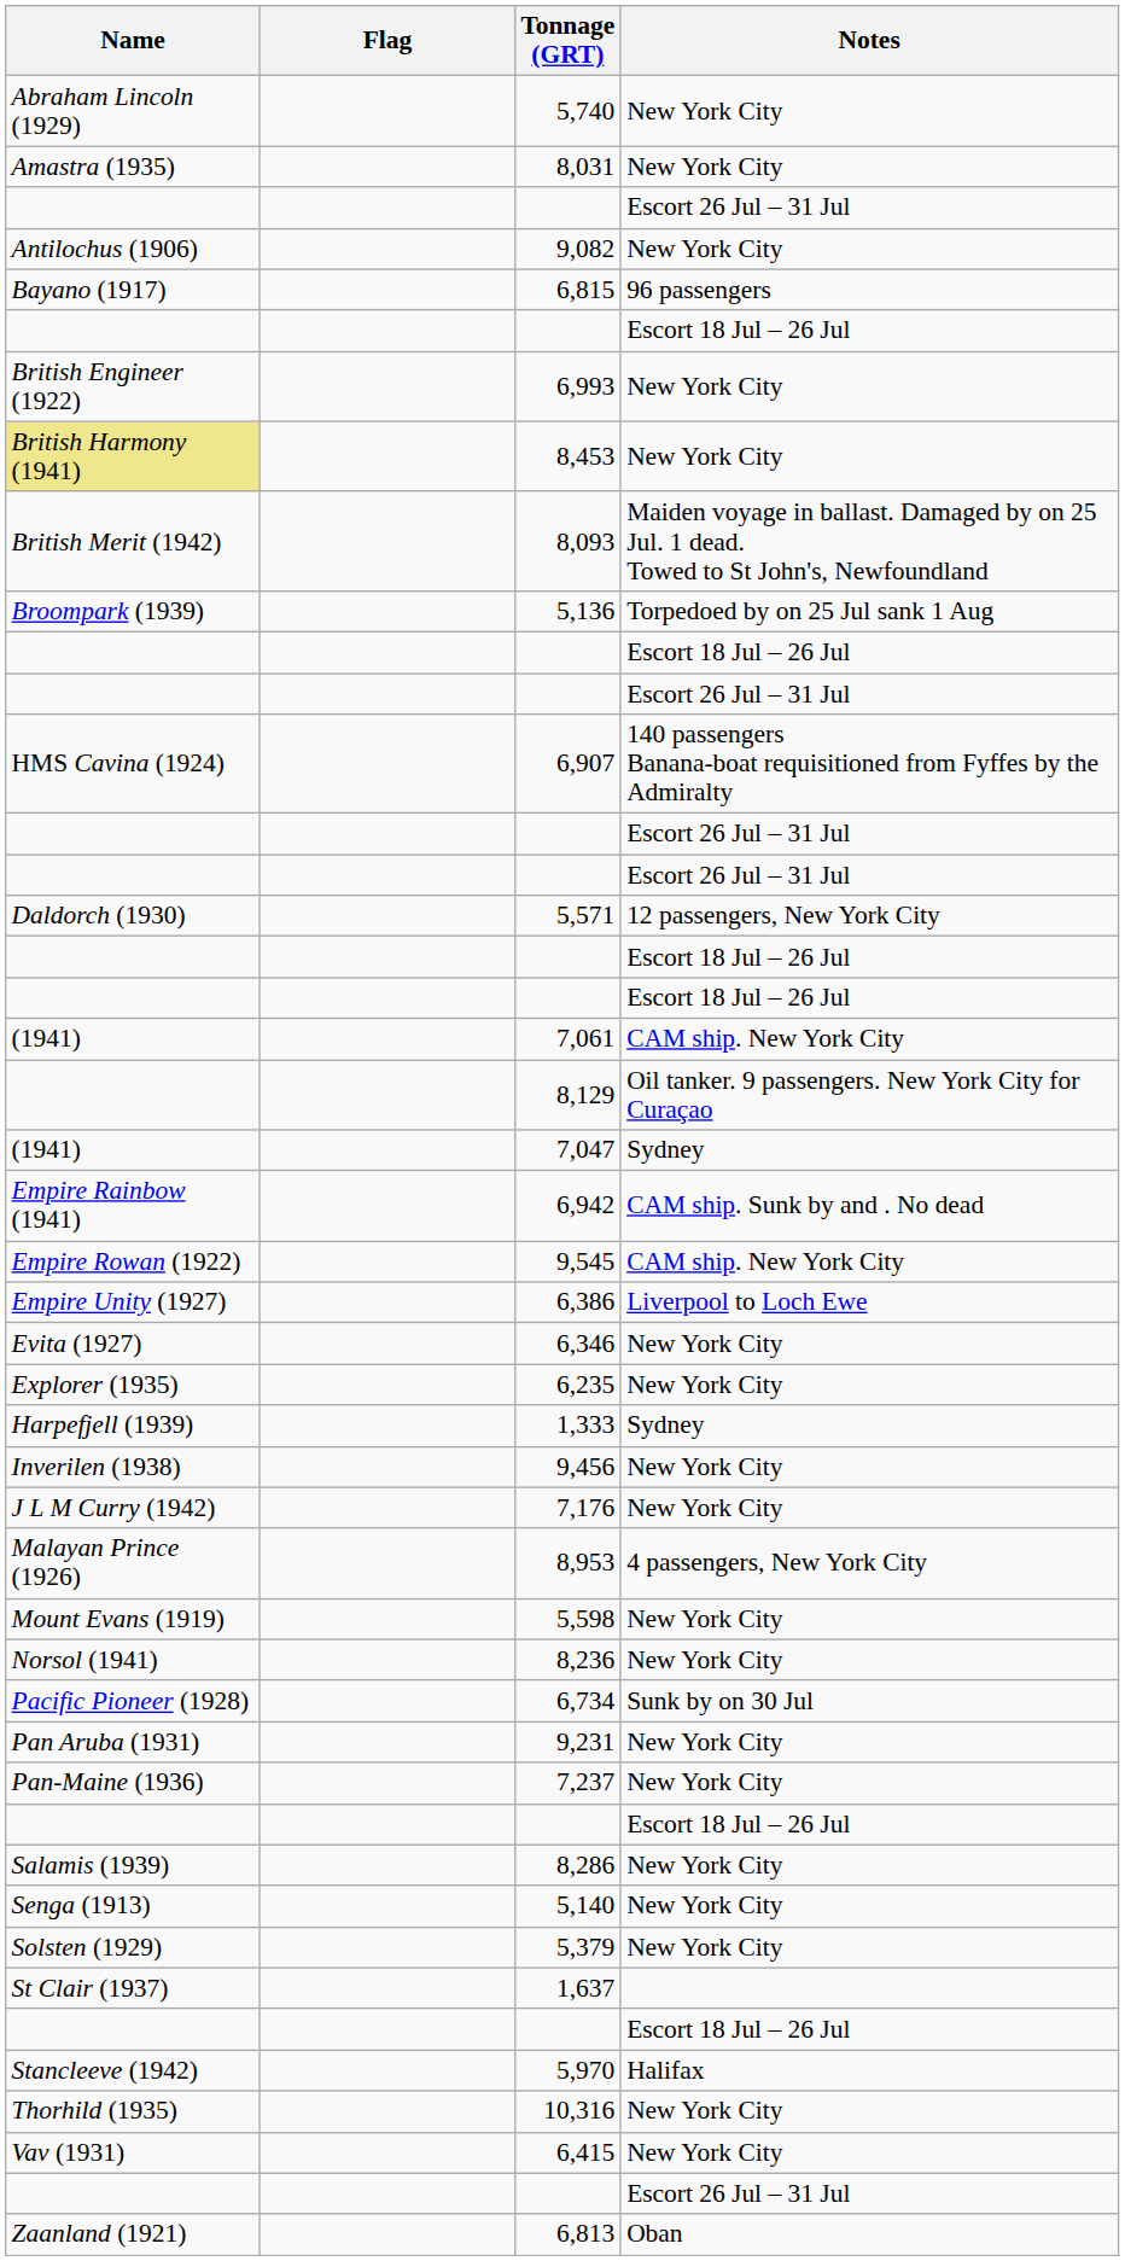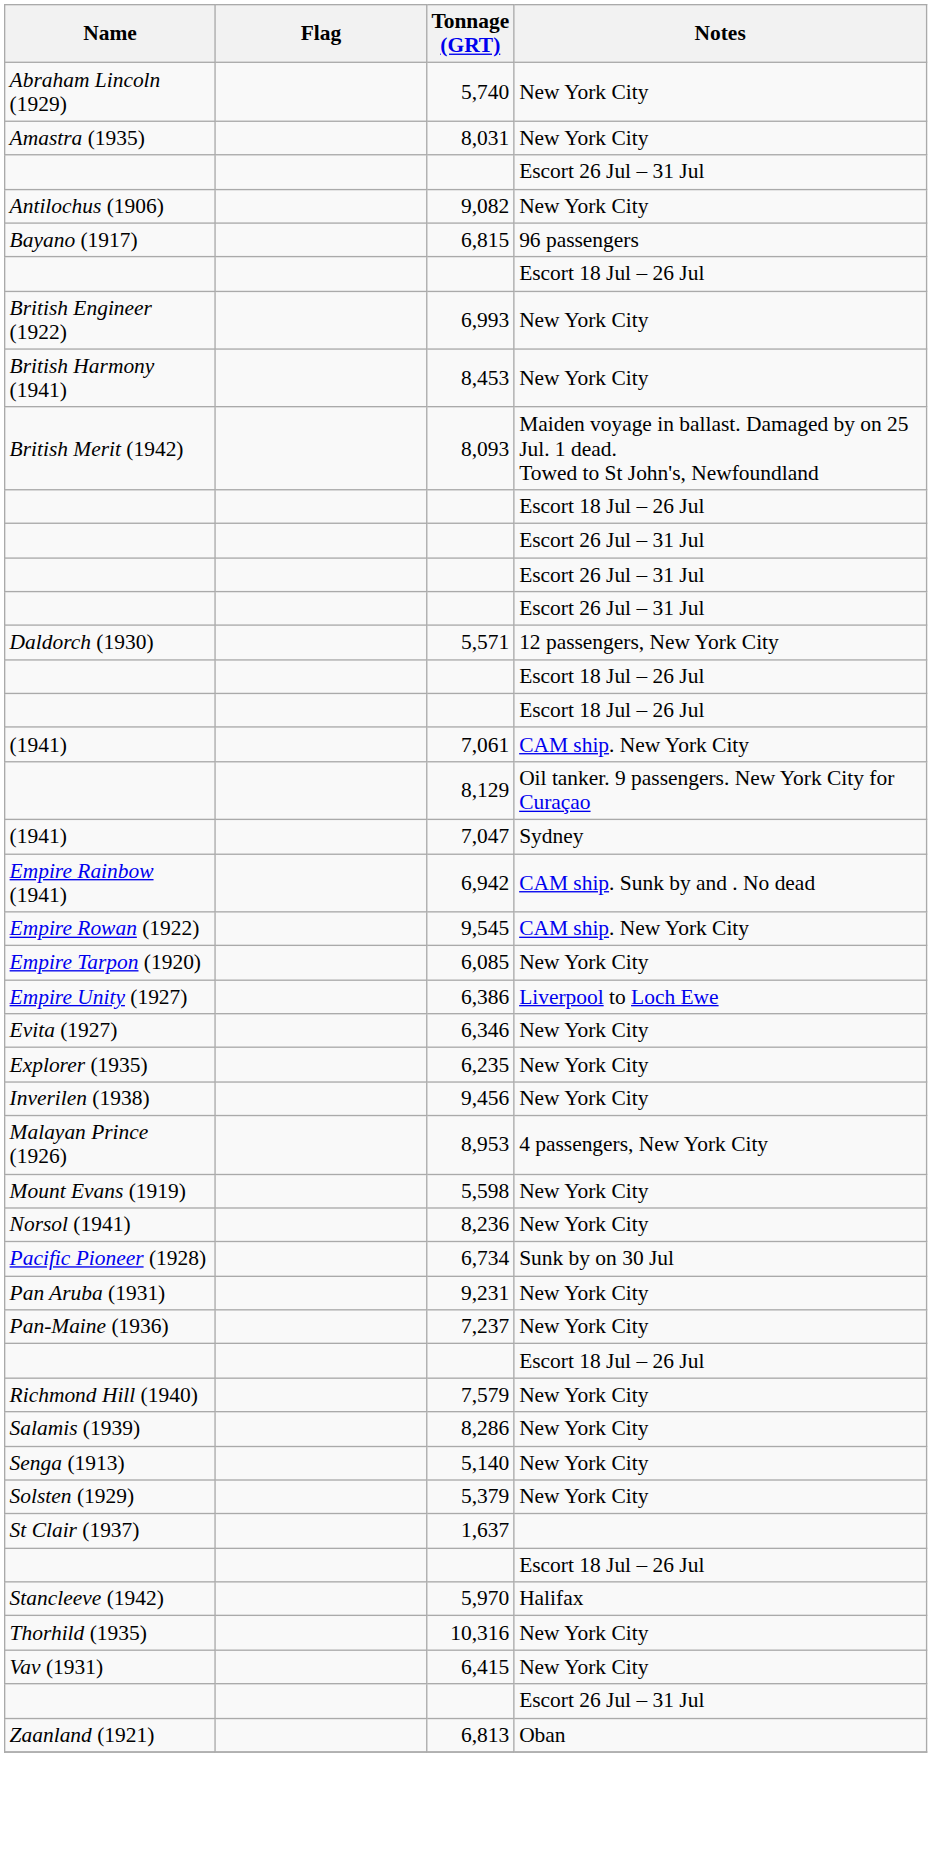 <table class="wikitable sortable">
 <tr>
 <th scope="col" width="150px">Name</th>
 <th scope="col" width="150px">Flag</th>
 <th scope="col" width="30px">Tonnage <a href='#'>(GRT)</a></th>
 <th scope="col" width="300px">Notes</th>
 </tr>
 <tr>
 <td align="left"><em>Abraham Lincoln</em> (1929)</td>
 <td align="left"></td>
 <td align="right">5,740</td>
 <td align="left">New York City</td>
 </tr>
 <tr>
 <td align="left"><em>Amastra</em> (1935)</td>
 <td align="left"></td>
 <td align="right">8,031</td>
 <td align="left">New York City</td>
 </tr>
 <tr>
 <td align="left"></td>
 <td align="left"></td>
 <td align="right"></td>
 <td align="left">Escort 26 Jul – 31 Jul</td>
 </tr>
 <tr>
 <td align="left"><em>Antilochus</em> (1906)</td>
 <td align="left"></td>
 <td align="right">9,082</td>
 <td align="left">New York City</td>
 </tr>
 <tr>
 <td align="left"><em>Bayano</em> (1917)</td>
 <td align="left"></td>
 <td align="right">6,815</td>
 <td align="left">96 passengers</td>
 </tr>
 <tr>
 <td align="left"></td>
 <td align="left"></td>
 <td align="right"></td>
 <td align="left">Escort 18 Jul – 26 Jul</td>
 </tr>
 <tr>
 <td align="left"><em>British Engineer</em> (1922)</td>
 <td align="left"></td>
 <td align="right">6,993</td>
 <td align="left">New York City</td>
 </tr>
 <tr>
-<td align="left" style="background: khaki;"><em>British Harmony</em> (1941)</td>
+<td align="left"><em>British Harmony</em> (1941)</td>
 <td align="left"></td>
 <td align="right">8,453</td>
 <td align="left">New York City</td>
 </tr>
 <tr>
 <td align="left"><em>British Merit</em> (1942)</td>
 <td align="left"></td>
 <td align="right">8,093</td>
 <td align="left">Maiden voyage in ballast. Damaged by  on 25 Jul. 1 dead.<br>Towed to St John's, Newfoundland</td>
-</tr>
-<tr>
-<td align="left"><em><a href='#'>Broompark</a></em> (1939)</td>
-<td align="left"></td>
-<td align="right">5,136</td>
-<td align="left">Torpedoed by  on 25 Jul sank 1 Aug</td>
 </tr>
 <tr>
 <td align="left"></td>
 <td align="left"></td>
 <td align="right"></td>
 <td align="left">Escort 18 Jul – 26 Jul</td>
 </tr>
 <tr>
 <td align="left"></td>
 <td align="left"></td>
 <td align="right"></td>
 <td align="left">Escort 26 Jul – 31 Jul</td>
-</tr>
-<tr>
-<td align="left">HMS <em>Cavina</em> (1924)</td>
-<td align="left"></td>
-<td align="right">6,907</td>
-<td align="left">140 passengers<br>Banana-boat requisitioned from Fyffes by the Admiralty</td>
 </tr>
 <tr>
 <td align="left"></td>
 <td align="left"></td>
 <td align="right"></td>
 <td align="left">Escort 26 Jul – 31 Jul</td>
 </tr>
 <tr>
 <td align="left"></td>
 <td align="left"></td>
 <td align="right"></td>
 <td align="left">Escort 26 Jul – 31 Jul</td>
 </tr>
 <tr>
 <td align="left"><em>Daldorch</em> (1930)</td>
 <td align="left"></td>
 <td align="right">5,571</td>
 <td align="left">12 passengers, New York City</td>
 </tr>
 <tr>
 <td align="left"></td>
 <td align="left"></td>
 <td align="right"></td>
 <td align="left">Escort 18 Jul – 26 Jul</td>
 </tr>
 <tr>
 <td align="left"></td>
 <td align="left"></td>
 <td align="right"></td>
 <td align="left">Escort 18 Jul – 26 Jul</td>
 </tr>
 <tr>
 <td align="left"> (1941)</td>
 <td align="left"></td>
 <td align="right">7,061</td>
 <td align="left"><a href='#'>CAM ship</a>. New York City</td>
 </tr>
 <tr>
 <td align="left"></td>
 <td align="left"></td>
 <td align="right">8,129</td>
 <td align="left">Oil tanker. 9 passengers. New York City for <a href='#'>Curaçao</a></td>
 </tr>
 <tr>
 <td align="left"> (1941)</td>
 <td align="left"></td>
 <td align="right">7,047</td>
 <td align="left">Sydney</td>
 </tr>
 <tr>
 <td align="left"><em><a href='#'>Empire Rainbow</a></em> (1941)</td>
 <td align="left"></td>
 <td align="right">6,942</td>
 <td align="left"><a href='#'>CAM ship</a>. Sunk by  and . No dead</td>
 </tr>
 <tr>
 <td align="left"><em><a href='#'>Empire Rowan</a></em> (1922)</td>
 <td align="left"></td>
 <td align="right">9,545</td>
 <td align="left"><a href='#'>CAM ship</a>. New York City</td>
 </tr>
 <tr>
+<td align="left"><em><a href='#'>Empire Tarpon</a></em> (1920)</td>
+<td align="left"></td>
+<td align="right">6,085</td>
+<td align="left">New York City</td>
+</tr>
+<tr>
 <td align="left"><em><a href='#'>Empire Unity</a></em> (1927)</td>
 <td align="left"></td>
 <td align="right">6,386</td>
 <td align="left"><a href='#'>Liverpool</a> to <a href='#'>Loch Ewe</a></td>
 </tr>
 <tr>
 <td align="left"><em>Evita</em> (1927)</td>
 <td align="left"></td>
 <td align="right">6,346</td>
 <td align="left">New York City</td>
 </tr>
 <tr>
 <td align="left"><em>Explorer</em> (1935)</td>
 <td align="left"></td>
 <td align="right">6,235</td>
 <td align="left">New York City</td>
 </tr>
 <tr>
-<td align="left"><em>Harpefjell</em> (1939)</td>
-<td align="left"></td>
-<td align="right">1,333</td>
-<td align="left">Sydney</td>
-</tr>
-<tr>
 <td align="left"><em>Inverilen</em> (1938)</td>
 <td align="left"></td>
 <td align="right">9,456</td>
-<td align="left">New York City</td>
-</tr>
-<tr>
-<td align="left"><em>J L M Curry</em> (1942)</td>
-<td align="left"></td>
-<td align="right">7,176</td>
 <td align="left">New York City</td>
 </tr>
 <tr>
 <td align="left"><em>Malayan Prince</em> (1926)</td>
 <td align="left"></td>
 <td align="right">8,953</td>
 <td align="left">4 passengers, New York City</td>
 </tr>
 <tr>
 <td align="left"><em>Mount Evans</em> (1919)</td>
 <td align="left"></td>
 <td align="right">5,598</td>
 <td align="left">New York City</td>
 </tr>
 <tr>
 <td align="left"><em>Norsol</em> (1941)</td>
 <td align="left"></td>
 <td align="right">8,236</td>
 <td align="left">New York City</td>
 </tr>
 <tr>
 <td align="left"><em><a href='#'>Pacific Pioneer</a></em> (1928)</td>
 <td align="left"></td>
 <td align="right">6,734</td>
 <td align="left">Sunk by  on 30 Jul</td>
 </tr>
 <tr>
 <td align="left"><em>Pan Aruba</em> (1931)</td>
 <td align="left"></td>
 <td align="right">9,231</td>
 <td align="left">New York City</td>
 </tr>
 <tr>
 <td align="left"><em>Pan-Maine</em> (1936)</td>
 <td align="left"></td>
 <td align="right">7,237</td>
 <td align="left">New York City</td>
 </tr>
 <tr>
 <td align="left"></td>
 <td align="left"></td>
 <td align="right"></td>
 <td align="left">Escort 18 Jul – 26 Jul</td>
+</tr>
+<tr>
+<td align="left"><em>Richmond Hill</em> (1940)</td>
+<td align="left"></td>
+<td align="right">7,579</td>
+<td align="left">New York City</td>
 </tr>
 <tr>
 <td align="left"><em>Salamis</em> (1939)</td>
 <td align="left"></td>
 <td align="right">8,286</td>
 <td align="left">New York City</td>
 </tr>
 <tr>
 <td align="left"><em>Senga</em> (1913)</td>
 <td align="left"></td>
 <td align="right">5,140</td>
 <td align="left">New York City</td>
 </tr>
 <tr>
 <td align="left"><em>Solsten</em> (1929)</td>
 <td align="left"></td>
 <td align="right">5,379</td>
 <td align="left">New York City</td>
 </tr>
 <tr>
 <td align="left"><em>St Clair</em> (1937)</td>
 <td align="left"></td>
 <td align="right">1,637</td>
 <td align="left"></td>
 </tr>
 <tr>
 <td align="left"></td>
 <td align="left"></td>
 <td align="right"></td>
 <td align="left">Escort 18 Jul – 26 Jul</td>
 </tr>
 <tr>
 <td align="left"><em>Stancleeve</em> (1942)</td>
 <td align="left"></td>
 <td align="right">5,970</td>
 <td align="left">Halifax</td>
 </tr>
 <tr>
 <td align="left"><em>Thorhild</em> (1935)</td>
 <td align="left"></td>
 <td align="right">10,316</td>
 <td align="left">New York City</td>
 </tr>
 <tr>
 <td align="left"><em>Vav</em> (1931)</td>
 <td align="left"></td>
 <td align="right">6,415</td>
 <td align="left">New York City</td>
 </tr>
 <tr>
 <td align="left"></td>
 <td align="left"></td>
 <td align="right"></td>
 <td align="left">Escort 26 Jul – 31 Jul</td>
 </tr>
 <tr>
 <td align="left"><em>Zaanland</em> (1921)</td>
 <td align="left"></td>
 <td align="right">6,813</td>
 <td align="left">Oban</td>
 </tr>
 <tr>
 </tr>
 </table>
